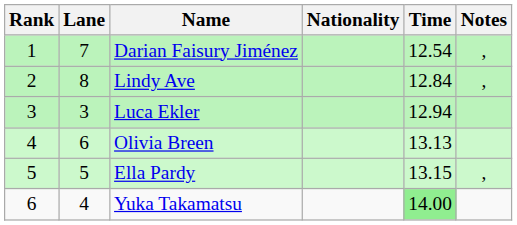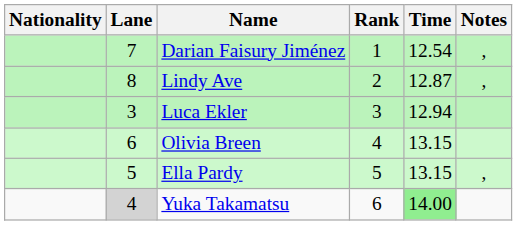 <table class="wikitable sortable" style="text-align:center">
 <tr>
-<th>Rank</th>
+<th>Nationality</th>
 <th>Lane</th>
 <th>Name</th>
-<th>Nationality</th>
+<th>Rank</th>
 <th>Time</th>
 <th>Notes</th>
 </tr>
 <tr bgcolor=bbf3bb>
-<td>1</td>
+<td align="left"></td>
 <td>7</td>
 <td align="left"><a href='#'>Darian Faisury Jiménez</a></td>
-<td align="left"></td>
+<td>1</td>
 <td>12.54</td>
 <td>, </td>
 </tr>
 <tr bgcolor=bbf3bb>
-<td>2</td>
+<td align="left"></td>
 <td>8</td>
 <td align="left"><a href='#'>Lindy Ave</a></td>
-<td align="left"></td>
-<td>12.84</td>
+<td>2</td>
+<td>12.87</td>
 <td>, </td>
 </tr>
 <tr bgcolor=bbf3bb>
-<td>3</td>
+<td align="left"></td>
 <td>3</td>
 <td align="left"><a href='#'>Luca Ekler</a></td>
-<td align="left"></td>
+<td>3</td>
 <td>12.94</td>
 <td></td>
 </tr>
 <tr bgcolor=ccf9cc>
-<td>4</td>
+<td align="left"></td>
 <td>6</td>
 <td align="left"><a href='#'>Olivia Breen</a></td>
-<td align="left"></td>
-<td>13.13</td>
+<td>4</td>
+<td>13.15</td>
 <td></td>
 </tr>
 <tr bgcolor=ccf9cc>
-<td>5</td>
+<td align="left"></td>
 <td>5</td>
 <td align="left"><a href='#'>Ella Pardy</a></td>
-<td align="left"></td>
+<td>5</td>
 <td>13.15</td>
 <td>, </td>
 </tr>
 <tr>
+<td align="left"></td>
+<td style="background: lightgrey;">4</td>
+<td align="left"><a href='#'>Yuka Takamatsu</a></td>
 <td>6</td>
-<td>4</td>
-<td align="left"><a href='#'>Yuka Takamatsu</a></td>
-<td align="left"></td>
 <td style="background: lightgreen;">14.00</td>
 <td></td>
 </tr>
 </table>
